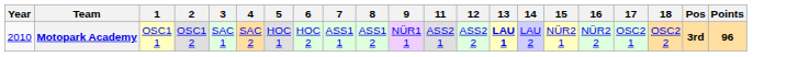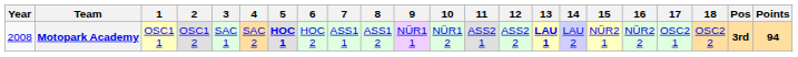 <table class="wikitable" style="text-align:center; font-size:85%">
 <tr>
 <th>Year</th>
 <th>Team</th>
 <th>1</th>
 <th>2</th>
 <th>3</th>
 <th>4</th>
 <th>5</th>
 <th>6</th>
 <th>7</th>
 <th>8</th>
 <th>9</th>
+<th>10</th>
 <th>11</th>
 <th>12</th>
 <th>13</th>
 <th>14</th>
 <th>15</th>
 <th>16</th>
 <th>17</th>
 <th>18</th>
 <th>Pos</th>
 <th>Points</th>
 </tr>
 <tr>
-<td><a href='#'>2010</a></td>
+<td><a href='#'>2008</a></td>
 <th nowrap><a href='#'>Motopark Academy</a></th>
 <td style="background:#FFFFBF;"><a href='#'>OSC1<br>1</a><br></td>
 <td style="background:#DFDFDF;"><a href='#'>OSC1<br>2</a><br></td>
 <td style="background:#DFFFDF;"><a href='#'>SAC<br>1</a><br></td>
 <td style="background:#FFDF9F;"><a href='#'>SAC<br>2</a><br></td>
-<td style="background:#DFDFDF;"><a href='#'>HOC<br>1</a><br></td>
+<td style="background:#DFDFDF;"><strong><a href='#'>HOC<br>1</a><br></strong></td>
 <td style="background:#DFFFDF;"><a href='#'>HOC<br>2</a><br></td>
 <td style="background:#DFFFDF;"><a href='#'>ASS1<br>1</a><br></td>
 <td style="background:#DFFFDF;"><a href='#'>ASS1<br>2</a><br></td>
 <td style="background:#EFCFFF;"><a href='#'>NÜR1<br>1</a><br></td>
+<td style="background:#DFFFDF;"><a href='#'>NÜR1<br>2</a><br></td>
 <td style="background:#DFDFDF;"><a href='#'>ASS2<br>1</a><br></td>
 <td style="background:#DFFFDF;"><a href='#'>ASS2<br>2</a><br></td>
 <td style="background:#FFFFBF;"><strong><a href='#'>LAU<br>1</a><br></strong></td>
 <td style="background:#CFCFFF;"><a href='#'>LAU<br>2</a><br></td>
 <td style="background:#FFFFBF;"><a href='#'>NÜR2<br>1</a><br></td>
 <td style="background:#DFFFDF;"><a href='#'>NÜR2<br>2</a><br></td>
 <td style="background:#DFFFDF;"><a href='#'>OSC2<br>1</a><br></td>
 <td style="background:#FFDF9F;"><a href='#'>OSC2<br>2</a><br></td>
 <th style="background:#FFDF9F;">3rd</th>
-<th style="background:#FFDF9F;">96</th>
+<th style="background:#FFDF9F;">94</th>
 </tr>
 </table>
